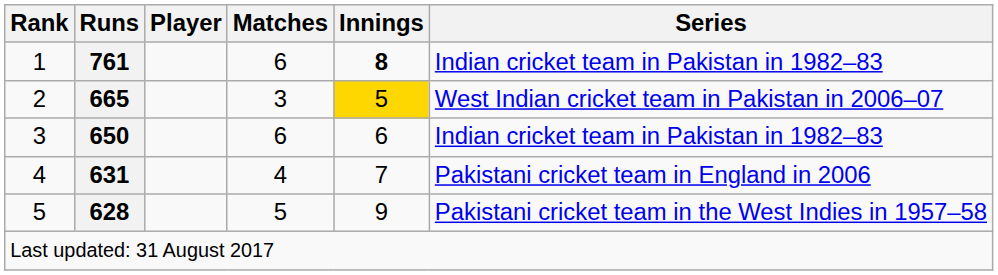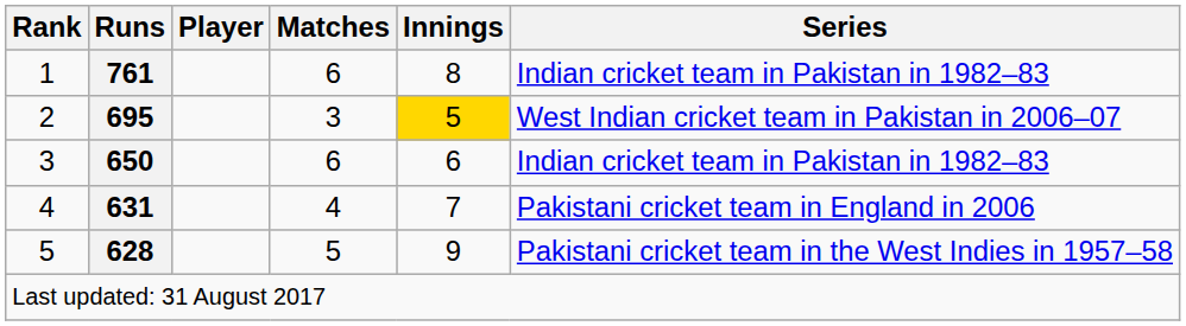 <table class="wikitable plainrowheaders sortable">
 <tr>
 <th scope="col">Rank</th>
 <th scope="col">Runs</th>
 <th scope="col">Player</th>
 <th scope="col">Matches</th>
 <th scope="col">Innings</th>
 <th scope="col">Series</th>
 </tr>
 <tr>
 <td align=center>1</td>
 <th scope="row" style="text-align:center;">761</th>
 <td></td>
 <td align=center>6</td>
-<td align=center><strong>8</strong></td>
+<td align=center>8</td>
 <td><a href='#'>Indian cricket team in Pakistan in 1982–83</a></td>
 </tr>
 <tr>
 <td align=center>2</td>
-<th scope="row" style="text-align:center;">665</th>
+<th scope="row" style="text-align:center;">695</th>
 <td></td>
 <td align=center>3</td>
 <td align=center style="background: gold;">5</td>
 <td><a href='#'>West Indian cricket team in Pakistan in 2006–07</a></td>
 </tr>
 <tr>
 <td align=center>3</td>
 <th scope="row" style="text-align:center;">650</th>
 <td></td>
 <td align=center>6</td>
 <td align=center>6</td>
 <td><a href='#'>Indian cricket team in Pakistan in 1982–83</a></td>
 </tr>
 <tr>
 <td align=center>4</td>
 <th scope="row" style="text-align:center;">631</th>
 <td></td>
 <td align=center>4</td>
 <td align=center>7</td>
 <td><a href='#'>Pakistani cricket team in England in 2006</a></td>
 </tr>
 <tr>
 <td align=center>5</td>
 <th scope="row" style="text-align:center;">628</th>
 <td></td>
 <td align=center>5</td>
 <td align=center>9</td>
 <td><a href='#'>Pakistani cricket team in the West Indies in 1957–58</a></td>
 </tr>
 <tr class=sortbottom>
 <td colspan=6><small>Last updated: 31 August 2017</small></td>
 </tr>
 </table>
